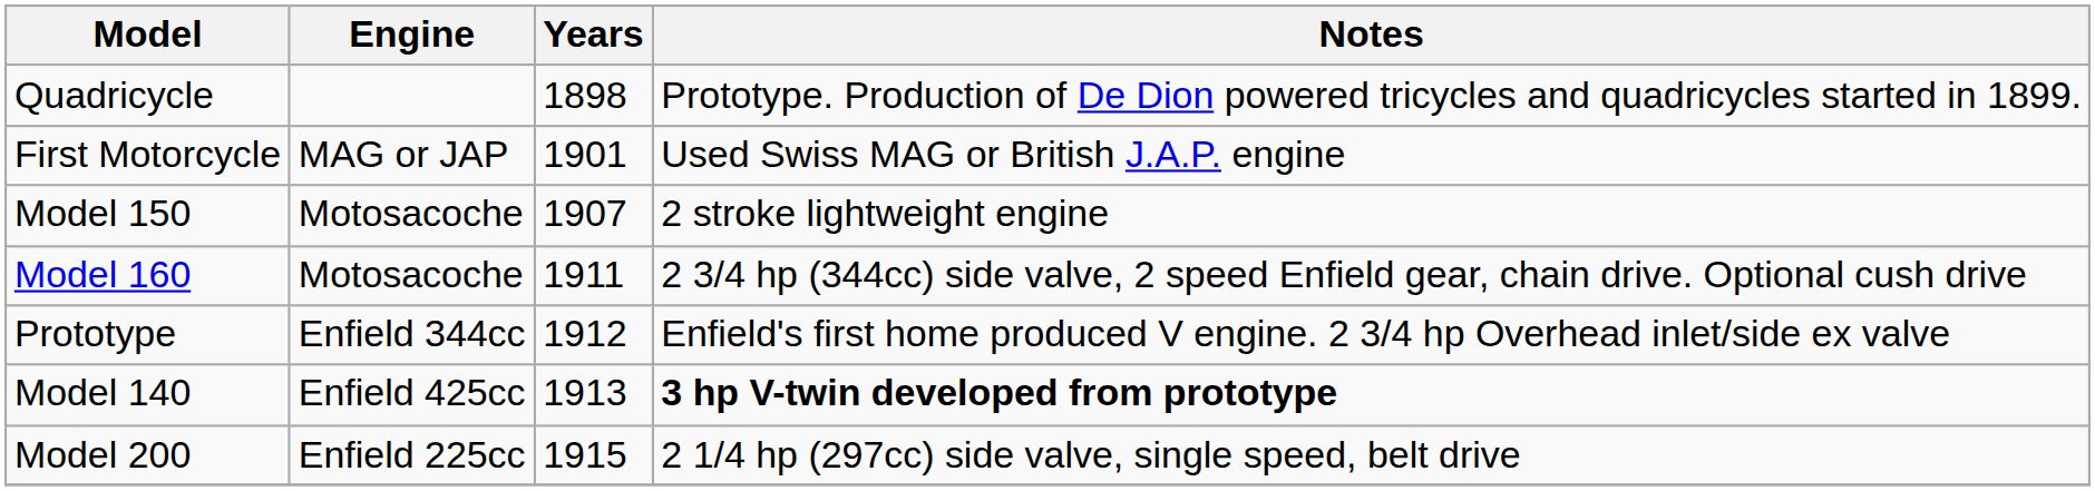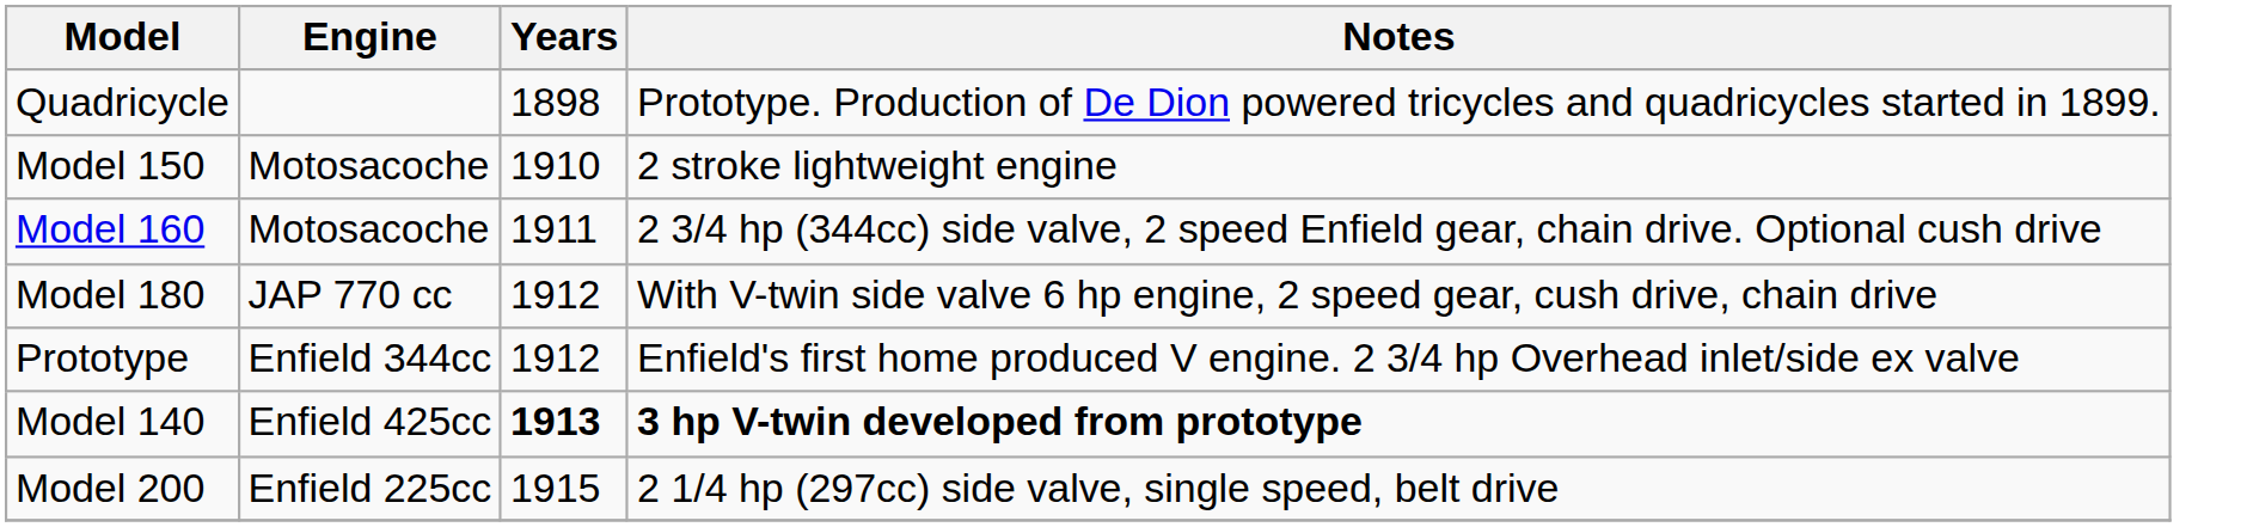 <table class="wikitable">
 <tr>
 <th>Model</th>
 <th>Engine</th>
 <th>Years</th>
 <th>Notes</th>
 </tr>
 <tr>
 <td>Quadricycle</td>
 <td></td>
 <td>1898</td>
 <td>Prototype. Production of <a href='#'>De Dion</a> powered tricycles and quadricycles started in 1899.</td>
 </tr>
 <tr>
-<td>First Motorcycle</td>
-<td>MAG or JAP</td>
-<td>1901</td>
-<td>Used Swiss MAG or British <a href='#'>J.A.P.</a> engine</td>
-</tr>
-<tr>
 <td>Model 150</td>
 <td>Motosacoche</td>
-<td>1907</td>
+<td>1910</td>
 <td>2 stroke lightweight engine</td>
 </tr>
 <tr>
 <td><a href='#'>Model 160</a></td>
 <td>Motosacoche</td>
 <td>1911</td>
 <td>2 3/4 hp (344cc) side valve, 2 speed Enfield gear, chain drive. Optional cush drive</td>
+</tr>
+<tr>
+<td>Model 180</td>
+<td>JAP 770 cc</td>
+<td>1912</td>
+<td>With V-twin side valve 6 hp engine, 2 speed gear, cush drive, chain drive</td>
 </tr>
 <tr>
 <td>Prototype</td>
 <td>Enfield 344cc</td>
 <td>1912</td>
 <td>Enfield's first home produced V engine. 2 3/4 hp Overhead inlet/side ex valve</td>
 </tr>
 <tr>
 <td>Model 140</td>
 <td>Enfield 425cc</td>
-<td>1913</td>
+<td><strong>1913</strong></td>
 <td><strong>3 hp V-twin developed from prototype</strong></td>
 </tr>
 <tr>
 <td>Model 200</td>
 <td>Enfield 225cc</td>
 <td>1915</td>
 <td>2 1/4 hp (297cc) side valve, single speed, belt drive</td>
 </tr>
 <tr>
 </tr>
 </table>
